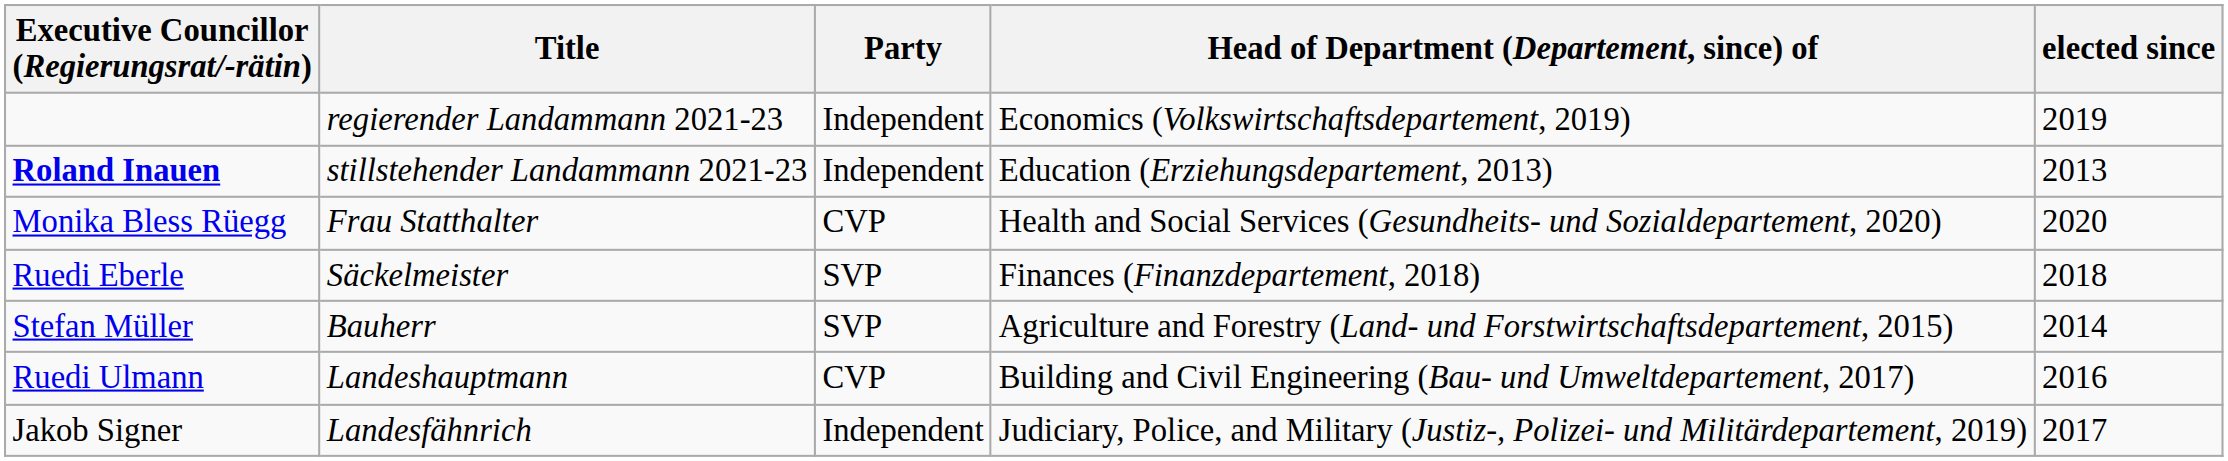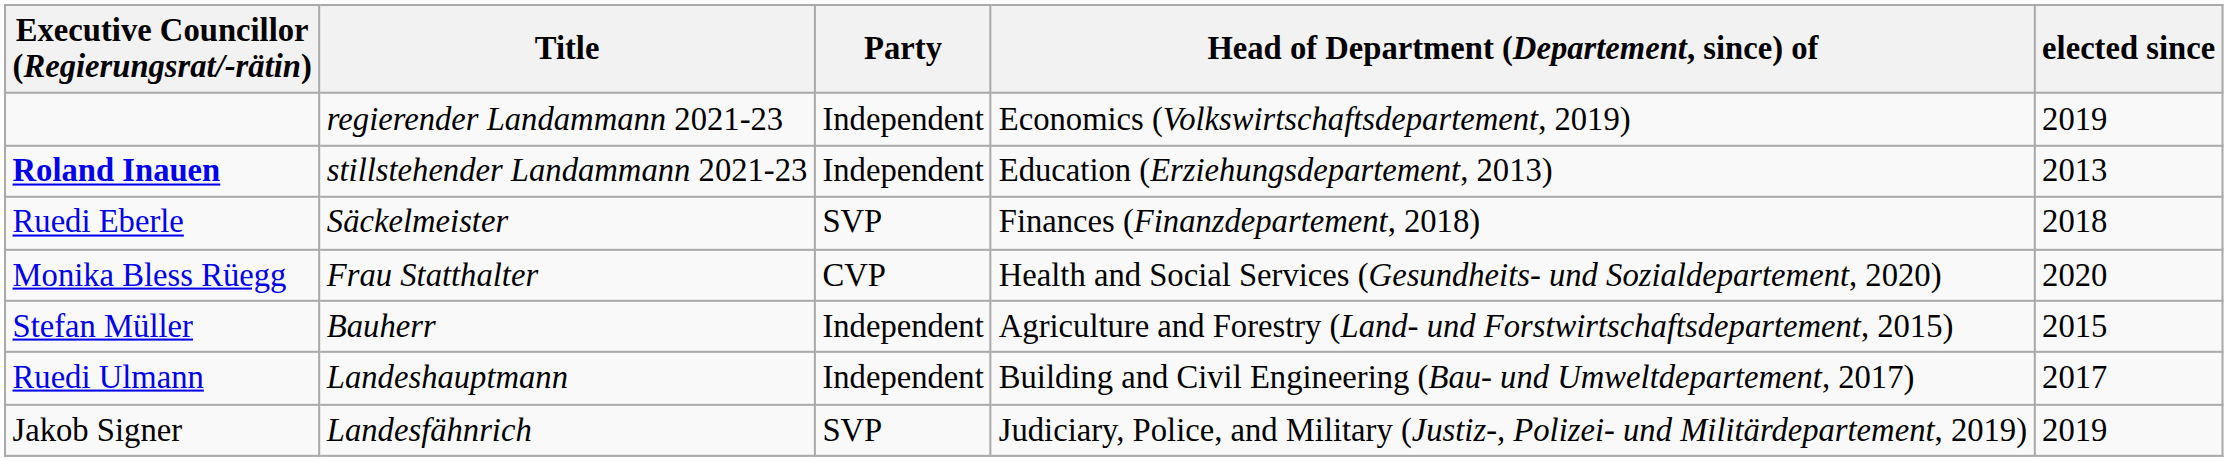 <table class="wikitable">
 <tr>
 <th>Executive Councillor<br>(<em>Regierungsrat/-rätin</em>)</th>
 <th>Title</th>
 <th>Party</th>
 <th>Head of Department (<em>Departement</em>, since) of</th>
 <th>elected since</th>
 </tr>
 <tr>
 <td></td>
 <td><em>regierender Landammann</em> 2021-23</td>
 <td> Independent</td>
 <td>Economics (<em>Volkswirtschaftsdepartement</em>, 2019)</td>
 <td>2019</td>
 </tr>
 <tr>
 <td><strong><a href='#'>Roland Inauen</a></strong></td>
 <td><em>stillstehender Landammann</em> 2021-23</td>
 <td> Independent</td>
 <td>Education (<em>Erziehungsdepartement</em>, 2013)</td>
 <td>2013</td>
 </tr>
 <tr>
+<td><a href='#'>Ruedi Eberle</a></td>
+<td><em>Säckelmeister</em></td>
+<td> SVP</td>
+<td>Finances (<em>Finanzdepartement</em>, 2018)</td>
+<td>2018</td>
+</tr>
+<tr>
 <td><a href='#'>Monika Bless Rüegg</a></td>
 <td><em>Frau Statthalter</em></td>
 <td> CVP</td>
 <td>Health and Social Services (<em>Gesundheits- und Sozialdepartement</em>, 2020)</td>
 <td>2020</td>
 </tr>
 <tr>
-<td><a href='#'>Ruedi Eberle</a></td>
-<td><em>Säckelmeister</em></td>
-<td> SVP</td>
-<td>Finances (<em>Finanzdepartement</em>, 2018)</td>
-<td>2018</td>
-</tr>
-<tr>
 <td><a href='#'>Stefan Müller</a></td>
 <td><em>Bauherr</em></td>
-<td> SVP</td>
+<td> Independent</td>
 <td>Agriculture and Forestry (<em>Land- und Forstwirtschaftsdepartement</em>, 2015)</td>
-<td>2014</td>
+<td>2015</td>
 </tr>
 <tr>
 <td><a href='#'>Ruedi Ulmann</a></td>
 <td><em>Landeshauptmann</em></td>
-<td> CVP</td>
+<td> Independent</td>
 <td>Building and Civil Engineering (<em>Bau- und Umweltdepartement</em>, 2017)</td>
-<td>2016</td>
+<td>2017</td>
 </tr>
 <tr>
 <td>Jakob Signer</td>
 <td><em>Landesfähnrich</em></td>
-<td> Independent</td>
+<td> SVP</td>
 <td>Judiciary, Police, and Military (<em>Justiz-, Polizei- und Militärdepartement</em>, 2019)</td>
-<td>2017</td>
+<td>2019</td>
 </tr>
 </table>
